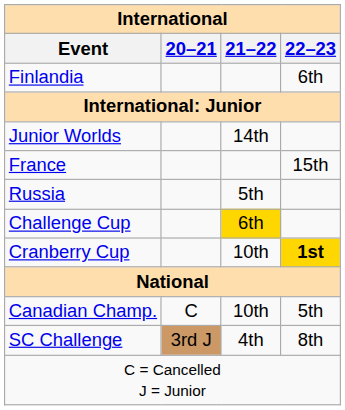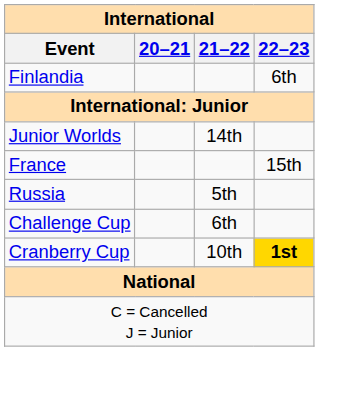 <table class="wikitable" style="text-align:center">
 <tr>
 <th colspan="4" align="center" style="background-color: #ffdead; ">International</th>
 </tr>
 <tr>
 <th>Event</th>
 <th><a href='#'>20–21</a></th>
 <th><a href='#'>21–22</a></th>
 <th><a href='#'>22–23</a></th>
 </tr>
 <tr>
 <td align=left> <a href='#'>Finlandia</a></td>
 <td></td>
 <td></td>
 <td>6th</td>
 </tr>
 <tr>
 <th colspan="4" align="center" style="background-color: #ffdead; ">International: Junior</th>
 </tr>
 <tr>
 <td align=left><a href='#'>Junior Worlds</a></td>
 <td></td>
 <td>14th</td>
 <td></td>
 </tr>
 <tr>
 <td align=left> <a href='#'>France</a></td>
 <td></td>
 <td></td>
 <td>15th</td>
 </tr>
 <tr>
 <td align=left> <a href='#'>Russia</a></td>
 <td></td>
 <td>5th</td>
 <td></td>
 </tr>
 <tr>
 <td align=left><a href='#'>Challenge Cup</a></td>
 <td></td>
-<td style="background: gold;">6th</td>
+<td>6th</td>
 <td></td>
 </tr>
 <tr>
 <td align=left><a href='#'>Cranberry Cup</a></td>
 <td></td>
 <td>10th</td>
 <td bgcolor=gold><strong>1st</strong></td>
 </tr>
 <tr>
 <th colspan="4" align="center" style="background-color: #ffdead; ">National</th>
 </tr>
 <tr>
-<td align=left><a href='#'>Canadian Champ.</a></td>
-<td>C</td>
-<td>10th</td>
-<td>5th</td>
-</tr>
-<tr>
-<td align=left><a href='#'>SC Challenge</a></td>
-<td bgcolor="cc9966">3rd J</td>
-<td>4th</td>
-<td>8th</td>
-</tr>
-<tr>
 <td colspan="4" align="center"><small> C = Cancelled<br> J = Junior </small></td>
 </tr>
 </table>
